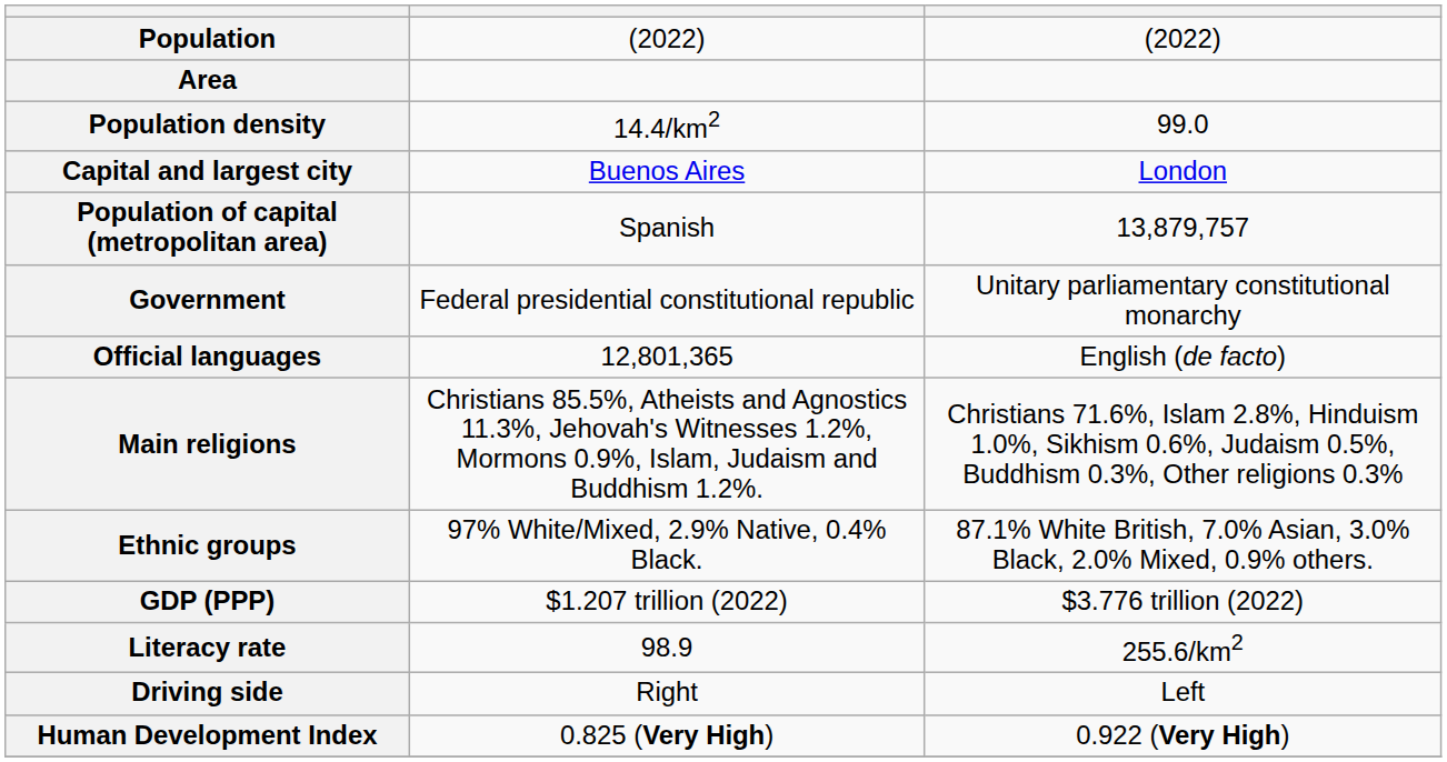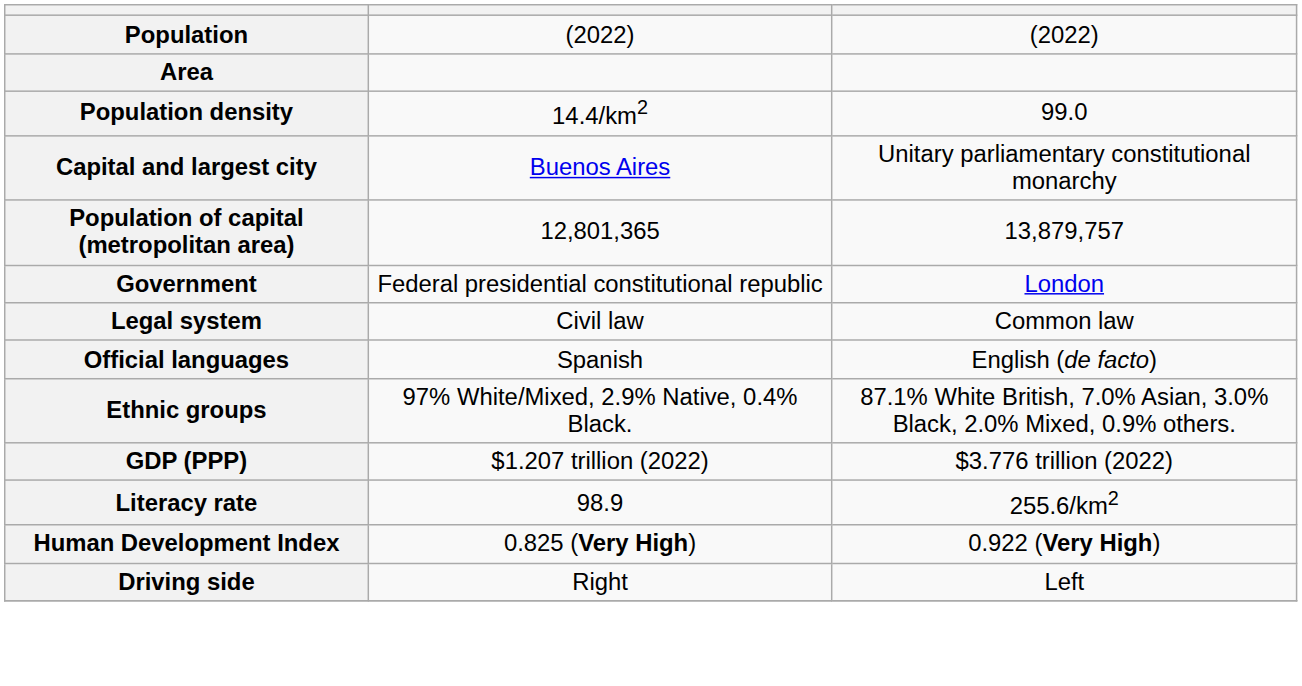 <table class="wikitable" style="text-align:center;">
 <tr>
 <th style="width:18em;"></th>
 <th style="width:24em;"></th>
 <th style="width:24em;"></th>
 </tr>
 <tr>
 <th>Population</th>
 <td> (2022)</td>
 <td> (2022)</td>
 </tr>
 <tr>
 <th>Area</th>
 <td></td>
 <td></td>
 </tr>
 <tr>
 <th>Population density</th>
 <td>14.4/km<sup>2</sup></td>
 <td>99.0</td>
 </tr>
 <tr>
 <th>Capital and largest city</th>
 <td><a href='#'>Buenos Aires</a></td>
-<td><a href='#'>London</a></td>
+<td>Unitary parliamentary constitutional monarchy</td>
 </tr>
 <tr>
 <th>Population of capital<br>(metropolitan area)</th>
-<td>Spanish</td>
+<td>12,801,365</td>
 <td>13,879,757</td>
 </tr>
 <tr>
 <th>Government</th>
 <td>Federal presidential constitutional republic</td>
-<td>Unitary parliamentary constitutional monarchy</td>
+<td><a href='#'>London</a></td>
+</tr>
+<tr>
+<th>Legal system</th>
+<td>Civil law</td>
+<td>Common law</td>
 </tr>
 <tr>
 <th>Official languages</th>
-<td>12,801,365</td>
+<td>Spanish</td>
 <td>English (<em>de facto</em>)</td>
-</tr>
-<tr>
-<th>Main religions</th>
-<td>Christians 85.5%, Atheists and Agnostics 11.3%, Jehovah's Witnesses 1.2%, Mormons 0.9%, Islam, Judaism and Buddhism 1.2%.</td>
-<td>Christians 71.6%, Islam 2.8%, Hinduism 1.0%, Sikhism 0.6%, Judaism 0.5%, Buddhism 0.3%, Other religions 0.3% </td>
 </tr>
 <tr>
 <th scope="row">Ethnic groups</th>
 <td>97% White/Mixed, 2.9% Native, 0.4% Black.</td>
 <td>87.1% White British, 7.0% Asian, 3.0% Black, 2.0% Mixed, 0.9% others.</td>
 </tr>
 <tr>
 <th scope="row">GDP (PPP)</th>
 <td>$1.207 trillion (2022)</td>
 <td>$3.776 trillion (2022)</td>
 </tr>
 <tr>
 <th scope="row">Literacy rate</th>
 <td>98.9</td>
 <td>255.6/km<sup>2 </sup></td>
 </tr>
 <tr>
+<th scope="row">Human Development Index</th>
+<td>0.825	(<strong>Very High</strong>)</td>
+<td>0.922 (<strong>Very High</strong>)</td>
+</tr>
+<tr>
 <th>Driving side</th>
 <td>Right</td>
 <td>Left</td>
 </tr>
 <tr>
-<th scope="row">Human Development Index</th>
-<td>0.825	(<strong>Very High</strong>)</td>
-<td>0.922 (<strong>Very High</strong>)</td>
-</tr>
-<tr>
 </tr>
 </table>
